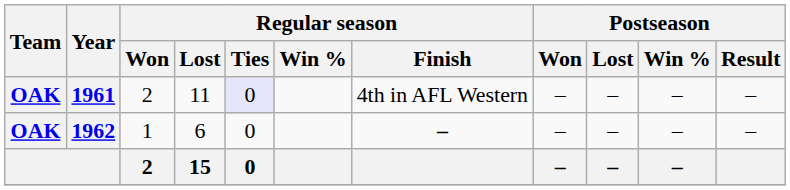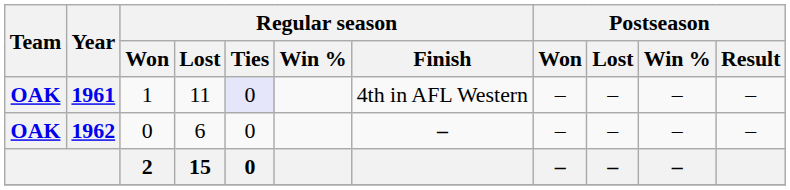 <table class="wikitable" style="font-size: 95%; text-align:center;">
 <tr>
 <th rowspan="2">Team</th>
 <th rowspan="2">Year</th>
 <th colspan="5">Regular season</th>
 <th colspan="4">Postseason</th>
 </tr>
 <tr>
 <th>Won</th>
 <th>Lost</th>
 <th>Ties</th>
 <th>Win %</th>
 <th>Finish</th>
 <th>Won</th>
 <th>Lost</th>
 <th>Win %</th>
 <th>Result</th>
 </tr>
 <tr>
 <th><a href='#'>OAK</a></th>
 <th><a href='#'>1961</a></th>
-<td>2</td>
+<td>1</td>
 <td>11</td>
 <td style="background: lavender;">0</td>
 <td></td>
 <td>4th in AFL Western</td>
 <td>–</td>
 <td>–</td>
 <td>–</td>
 <td>–</td>
 </tr>
 <tr>
 <th><a href='#'>OAK</a></th>
 <th><a href='#'>1962</a></th>
-<td>1</td>
+<td>0</td>
 <td>6</td>
 <td>0</td>
 <td></td>
 <td><strong>–</strong></td>
 <td>–</td>
 <td>–</td>
 <td>–</td>
 <td>–</td>
 </tr>
 <tr>
 <th colspan="2"></th>
 <th>2</th>
 <th>15</th>
 <th>0</th>
 <th></th>
 <th></th>
 <th>–</th>
 <th>–</th>
 <th>–</th>
 <th></th>
 </tr>
 <tr>
 </tr>
 </table>
